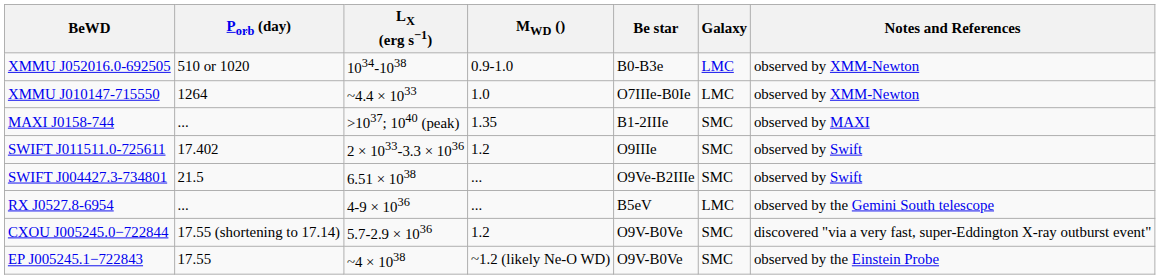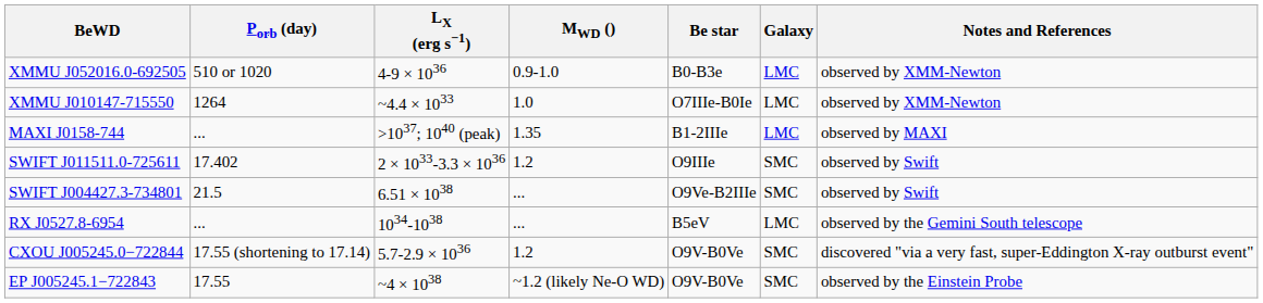 <table class="wikitable">
 <tr>
 <th>BeWD</th>
 <th><a href='#'>P<sub>orb</sub></a> (day)</th>
 <th>L<sub>X</sub><br>(erg s<sup>−1</sup>)</th>
 <th>M<sub>WD</sub> (<a href='#'></a>)</th>
 <th>Be star</th>
 <th>Galaxy</th>
 <th>Notes and References</th>
 </tr>
 <tr>
 <td><a href='#'>XMMU J052016.0-692505</a></td>
 <td>510 or 1020</td>
-<td>10<sup>34</sup>-10<sup>38</sup></td>
+<td>4-9 × 10<sup>36</sup></td>
 <td>0.9-1.0</td>
 <td>B0-B3e</td>
 <td><a href='#'>LMC</a></td>
 <td>observed by <a href='#'>XMM-Newton</a></td>
 </tr>
 <tr>
 <td><a href='#'>XMMU J010147-715550</a></td>
 <td>1264</td>
 <td>~4.4 × 10<sup>33</sup></td>
 <td>1.0</td>
 <td>O7IIIe-B0Ie</td>
 <td>LMC</td>
 <td>observed by <a href='#'>XMM-Newton</a></td>
 </tr>
 <tr>
 <td><a href='#'>MAXI J0158-744</a></td>
 <td>...</td>
 <td>>10<sup>37</sup>; 10<sup>40</sup> (peak)</td>
 <td>1.35</td>
 <td>B1-2IIIe</td>
-<td>SMC</td>
+<td><a href='#'>LMC</a></td>
 <td>observed by <a href='#'>MAXI</a></td>
 </tr>
 <tr>
 <td><a href='#'>SWIFT J011511.0-725611</a></td>
 <td>17.402</td>
 <td>2 × 10<sup>33</sup>-3.3 × 10<sup>36</sup></td>
 <td>1.2</td>
 <td>O9IIIe</td>
 <td>SMC</td>
 <td>observed by <a href='#'>Swift</a></td>
 </tr>
 <tr>
 <td><a href='#'>SWIFT J004427.3-734801</a></td>
 <td>21.5</td>
 <td>6.51 × 10<sup>38</sup></td>
 <td>...</td>
 <td>O9Ve-B2IIIe</td>
 <td>SMC</td>
 <td>observed by <a href='#'>Swift</a></td>
 </tr>
 <tr>
 <td><a href='#'>RX J0527.8-6954</a></td>
 <td>...</td>
-<td>4-9 × 10<sup>36</sup></td>
+<td>10<sup>34</sup>-10<sup>38</sup></td>
 <td>...</td>
 <td>B5eV</td>
 <td>LMC</td>
 <td>observed by the <a href='#'>Gemini South telescope</a></td>
 </tr>
 <tr>
 <td><a href='#'>CXOU J005245.0−722844</a></td>
 <td>17.55 (shortening to 17.14)</td>
 <td>5.7-2.9 × 10<sup>36</sup></td>
 <td>1.2</td>
 <td>O9V-B0Ve</td>
 <td>SMC</td>
 <td>discovered "via a very fast, super-Eddington X-ray outburst event"</td>
 </tr>
 <tr>
 <td><a href='#'>EP J005245.1−722843</a></td>
 <td>17.55</td>
 <td>~4 × 10<sup>38</sup></td>
 <td>~1.2 (likely Ne-O WD)</td>
 <td>O9V-B0Ve</td>
 <td>SMC</td>
 <td>observed by the <a href='#'>Einstein Probe</a></td>
 </tr>
 </table>
